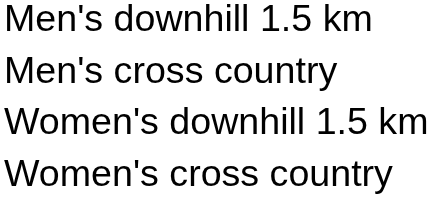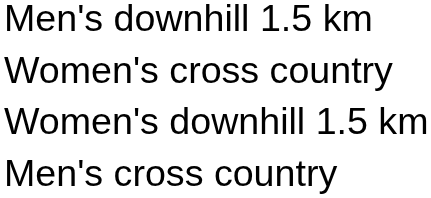 <table>
 <tr>
 <td>Men's downhill 1.5 km</td>
 <td></td>
 <td></td>
 <td></td>
 </tr>
 <tr>
-<td>Men's cross country</td>
+<td>Women's cross country</td>
 <td></td>
 <td></td>
 <td></td>
 </tr>
 <tr>
 <td>Women's downhill 1.5 km</td>
 <td></td>
 <td></td>
 <td></td>
 </tr>
 <tr>
-<td>Women's cross country</td>
+<td>Men's cross country</td>
 <td></td>
 <td></td>
 <td></td>
 </tr>
 </table>
